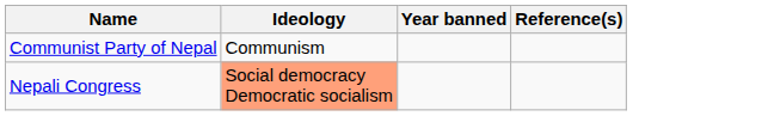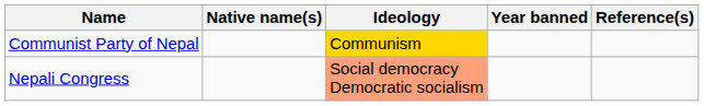 <table class="wikitable sortable">
 <tr>
 <th>Name</th>
+<th>Native name(s)</th>
 <th>Ideology</th>
 <th>Year banned</th>
 <th>Reference(s)</th>
 </tr>
 <tr>
 <td><a href='#'>Communist Party of Nepal</a></td>
-<td>Communism</td>
+<td></td>
+<td style="background: gold;">Communism</td>
 <td></td>
 <td></td>
 </tr>
 <tr>
 <td><a href='#'>Nepali Congress</a></td>
+<td></td>
 <td style="background: lightsalmon;">Social democracy <br> Democratic socialism</td>
 <td></td>
 <td></td>
 </tr>
 </table>
